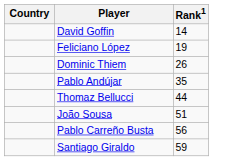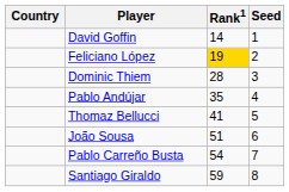 <table class="sortable wikitable">
 <tr>
 <th width="70">Country</th>
 <th width="175">Player</th>
 <th>Rank<sup>1</sup></th>
+<th>Seed</th>
 </tr>
 <tr>
 <td></td>
 <td><a href='#'>David Goffin</a></td>
 <td>14</td>
+<td>1</td>
 </tr>
 <tr>
 <td></td>
 <td><a href='#'>Feliciano López</a></td>
-<td>19</td>
+<td style="background: gold;">19</td>
+<td>2</td>
 </tr>
 <tr>
 <td></td>
 <td><a href='#'>Dominic Thiem</a></td>
-<td>26</td>
+<td>28</td>
+<td>3</td>
 </tr>
 <tr>
 <td></td>
 <td><a href='#'>Pablo Andújar</a></td>
 <td>35</td>
+<td>4</td>
 </tr>
 <tr>
 <td></td>
 <td><a href='#'>Thomaz Bellucci</a></td>
-<td>44</td>
+<td>41</td>
+<td>5</td>
 </tr>
 <tr>
 <td></td>
 <td><a href='#'>João Sousa</a></td>
 <td>51</td>
+<td>6</td>
 </tr>
 <tr>
 <td></td>
 <td><a href='#'>Pablo Carreño Busta</a></td>
-<td>56</td>
+<td>54</td>
+<td>7</td>
 </tr>
 <tr>
 <td></td>
 <td><a href='#'>Santiago Giraldo</a></td>
 <td>59</td>
+<td>8</td>
 </tr>
 </table>
